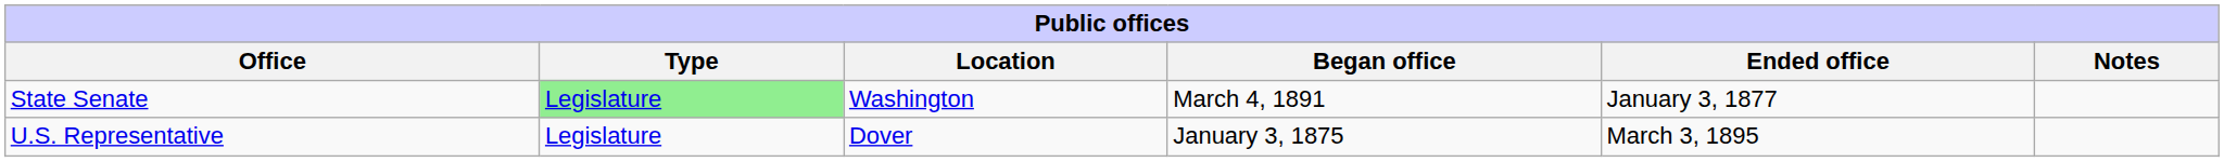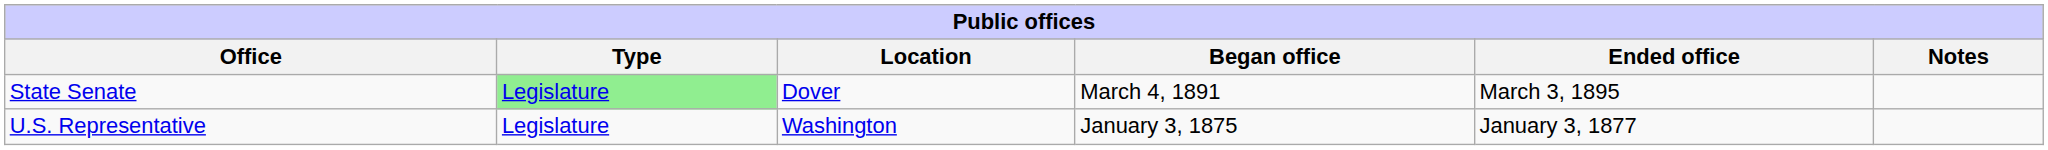 <table class=wikitable style="width: 94%" style="text-align: center;" align="center">
 <tr bgcolor=#cccccc>
 <th colspan=7 style="background: #ccccff;">Public offices</th>
 </tr>
 <tr>
 <th><strong>Office</strong></th>
 <th><strong>Type</strong></th>
 <th><strong>Location</strong></th>
 <th><strong>Began office</strong></th>
 <th><strong>Ended office</strong></th>
 <th><strong>Notes</strong></th>
 </tr>
 <tr>
 <td><a href='#'>State Senate</a></td>
 <td style="background: lightgreen;"><a href='#'>Legislature</a></td>
-<td><a href='#'>Washington</a></td>
+<td><a href='#'>Dover</a></td>
 <td>March 4, 1891</td>
-<td>January 3, 1877</td>
+<td>March 3, 1895</td>
 <td></td>
 </tr>
 <tr>
 <td><a href='#'>U.S. Representative</a></td>
 <td><a href='#'>Legislature</a></td>
-<td><a href='#'>Dover</a></td>
+<td><a href='#'>Washington</a></td>
 <td>January 3, 1875</td>
-<td>March 3, 1895</td>
+<td>January 3, 1877</td>
 <td></td>
 </tr>
 </table>
